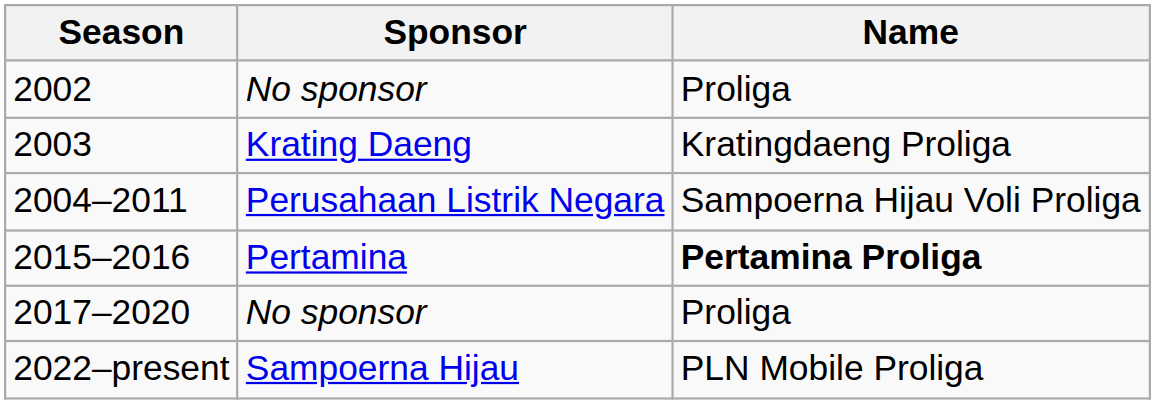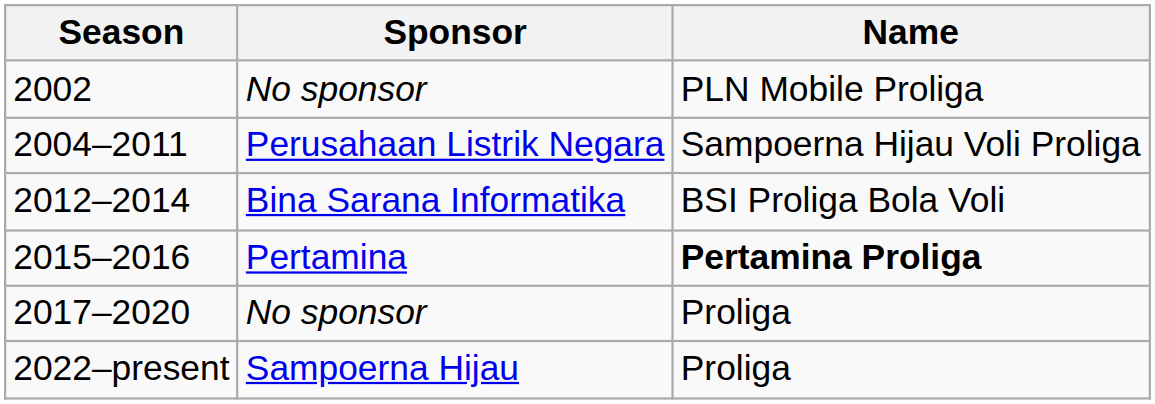 <table class="wikitable">
 <tr>
 <th>Season</th>
 <th>Sponsor</th>
 <th>Name</th>
 </tr>
 <tr>
 <td>2002</td>
 <td><em>No sponsor</em></td>
-<td>Proliga</td>
-</tr>
-<tr>
-<td>2003</td>
-<td><a href='#'>Krating Daeng</a></td>
-<td>Kratingdaeng Proliga</td>
+<td>PLN Mobile Proliga</td>
 </tr>
 <tr>
 <td>2004–2011</td>
 <td><a href='#'>Perusahaan Listrik Negara</a></td>
 <td>Sampoerna Hijau Voli Proliga</td>
+</tr>
+<tr>
+<td>2012–2014</td>
+<td><a href='#'>Bina Sarana Informatika</a></td>
+<td>BSI Proliga Bola Voli</td>
 </tr>
 <tr>
 <td>2015–2016</td>
 <td><a href='#'>Pertamina</a></td>
 <td><strong>Pertamina Proliga</strong></td>
 </tr>
 <tr>
 <td>2017–2020</td>
 <td><em>No sponsor</em></td>
 <td>Proliga</td>
 </tr>
 <tr>
 <td>2022–present</td>
 <td><a href='#'>Sampoerna Hijau</a></td>
-<td>PLN Mobile Proliga</td>
+<td>Proliga</td>
 </tr>
 </table>
